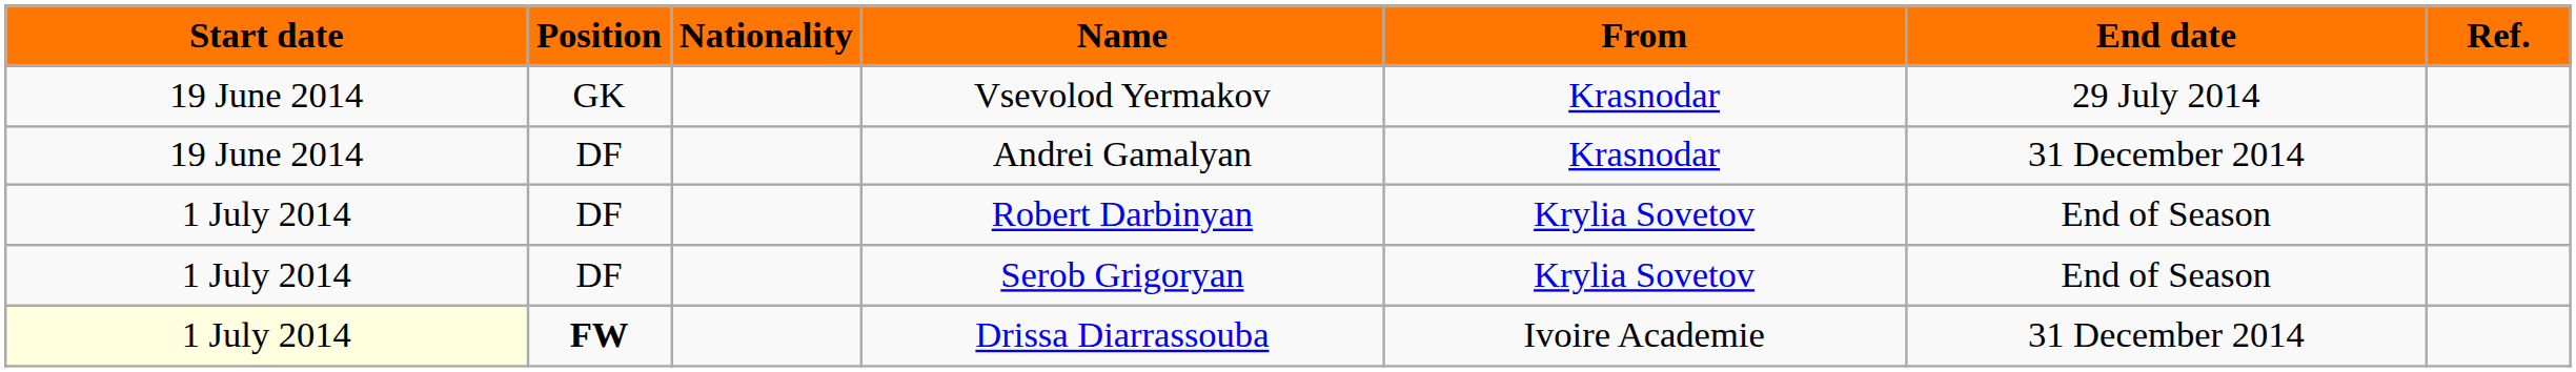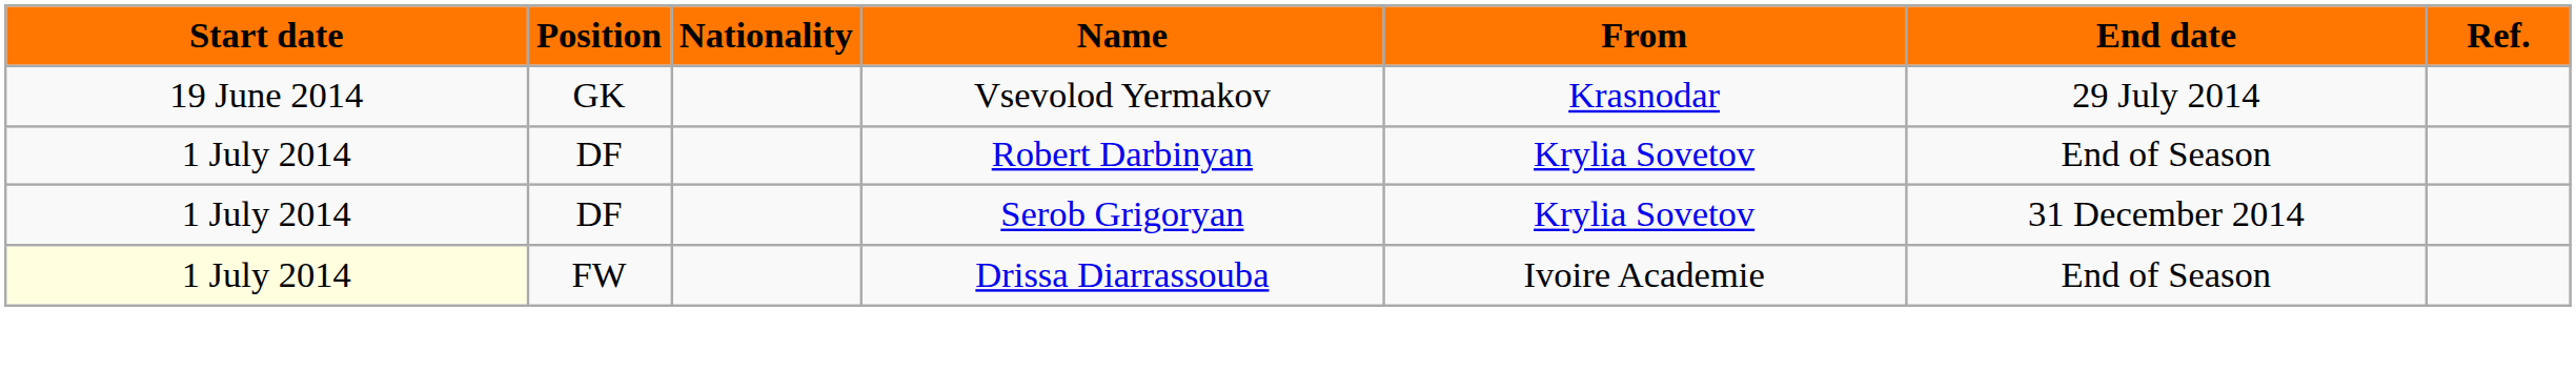 <table class="wikitable"  style="text-align:center; font-size:90%; ">
 <tr>
 <th style="background:#FF7700; color:#000000; width:200px;">Start date</th>
 <th style="background:#FF7700; color:#000000; width:50px;">Position</th>
 <th style="background:#FF7700; color:#000000; width:50px;">Nationality</th>
 <th style="background:#FF7700; color:#000000; width:200px;">Name</th>
 <th style="background:#FF7700; color:#000000; width:200px;">From</th>
 <th style="background:#FF7700; color:#000000; width:200px;">End date</th>
 <th style="background:#FF7700; color:#000000; width:50px;">Ref.</th>
 </tr>
 <tr>
 <td>19 June 2014</td>
 <td>GK</td>
 <td></td>
 <td>Vsevolod Yermakov</td>
 <td><a href='#'>Krasnodar</a></td>
 <td>29 July 2014</td>
 <td></td>
 </tr>
 <tr>
-<td>19 June 2014</td>
-<td>DF</td>
-<td></td>
-<td>Andrei Gamalyan</td>
-<td><a href='#'>Krasnodar</a></td>
-<td>31 December 2014</td>
-<td></td>
-</tr>
-<tr>
 <td>1 July 2014</td>
 <td>DF</td>
 <td></td>
 <td><a href='#'>Robert Darbinyan</a></td>
 <td><a href='#'>Krylia Sovetov</a></td>
 <td>End of Season</td>
 <td></td>
 </tr>
 <tr>
 <td>1 July 2014</td>
 <td>DF</td>
 <td></td>
 <td><a href='#'>Serob Grigoryan</a></td>
 <td><a href='#'>Krylia Sovetov</a></td>
-<td>End of Season</td>
+<td>31 December 2014</td>
 <td></td>
 </tr>
 <tr>
 <td style="background: lightyellow;">1 July 2014</td>
-<td><strong>FW</strong></td>
+<td>FW</td>
 <td></td>
 <td><a href='#'>Drissa Diarrassouba</a></td>
 <td>Ivoire Academie</td>
-<td>31 December 2014</td>
+<td>End of Season</td>
 <td></td>
 </tr>
 </table>
